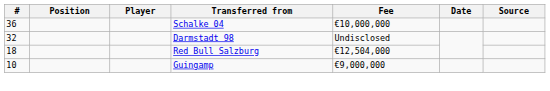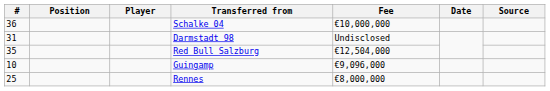 <table class="wikitable sortable" style="width:90%; text-align:center; font-size:95%; text-align:left;">
 <tr>
 <th>#</th>
 <th>Position</th>
 <th>Player</th>
 <th>Transferred from</th>
 <th>Fee</th>
 <th>Date</th>
 <th>Source</th>
 </tr>
 <tr>
 <td>36</td>
 <td></td>
 <td></td>
 <td> <a href='#'>Schalke 04</a></td>
 <td>€10,000,000</td>
 <td></td>
 <td></td>
 </tr>
 <tr>
-<td>32</td>
+<td>31</td>
 <td></td>
 <td></td>
 <td> <a href='#'>Darmstadt 98</a></td>
 <td>Undisclosed</td>
 <td rowspan=2></td>
 <td></td>
 </tr>
 <tr>
-<td>18</td>
+<td>35</td>
 <td></td>
 <td></td>
 <td> <a href='#'>Red Bull Salzburg</a></td>
 <td>€12,504,000</td>
 <td></td>
 </tr>
 <tr>
 <td>10</td>
 <td></td>
 <td></td>
 <td> <a href='#'>Guingamp</a></td>
-<td>€9,000,000</td>
+<td>€9,096,000</td>
+<td></td>
+<td></td>
+</tr>
+<tr>
+<td>25</td>
+<td></td>
+<td></td>
+<td> <a href='#'>Rennes</a></td>
+<td>€8,000,000</td>
 <td></td>
 <td></td>
 </tr>
 </table>
